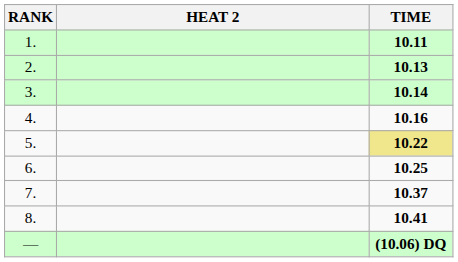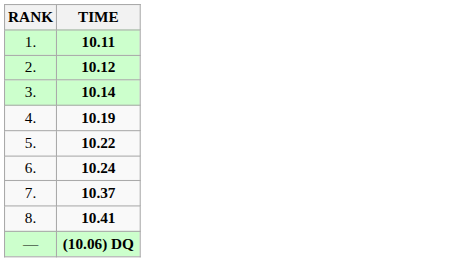 <table class="wikitable" style="border-collapse: collapse; font-size: 90%;">
 <tr>
 <th>RANK</th>
-<th style="width: 20em">HEAT 2</th>
 <th style="width: 5em">TIME</th>
 </tr>
 <tr style="background:#ccffcc;">
 <td align="center">1.</td>
-<td></td>
 <td align="center"><strong>10.11</strong></td>
 </tr>
 <tr style="background:#ccffcc;">
 <td align="center">2.</td>
-<td></td>
-<td align="center"><strong>10.13</strong></td>
+<td align="center"><strong>10.12</strong></td>
 </tr>
 <tr style="background:#ccffcc;">
 <td align="center">3.</td>
-<td></td>
 <td align="center"><strong>10.14</strong></td>
 </tr>
 <tr>
 <td align="center">4.</td>
-<td></td>
-<td align="center"><strong>10.16</strong></td>
+<td align="center"><strong>10.19</strong></td>
 </tr>
 <tr>
 <td align="center">5.</td>
-<td></td>
-<td align="center" style="background: khaki;"><strong>10.22</strong></td>
+<td align="center"><strong>10.22</strong></td>
 </tr>
 <tr>
 <td align="center">6.</td>
-<td></td>
-<td align="center"><strong>10.25</strong></td>
+<td align="center"><strong>10.24</strong></td>
 </tr>
 <tr>
 <td align="center">7.</td>
-<td></td>
 <td align="center"><strong>10.37</strong></td>
 </tr>
 <tr>
 <td align="center">8.</td>
-<td></td>
 <td align="center"><strong>10.41</strong></td>
 </tr>
 <tr style="background:#ccffcc;">
 <td align="center">—</td>
-<td></td>
 <td align="center"><strong>(10.06) DQ</strong></td>
 </tr>
 </table>
